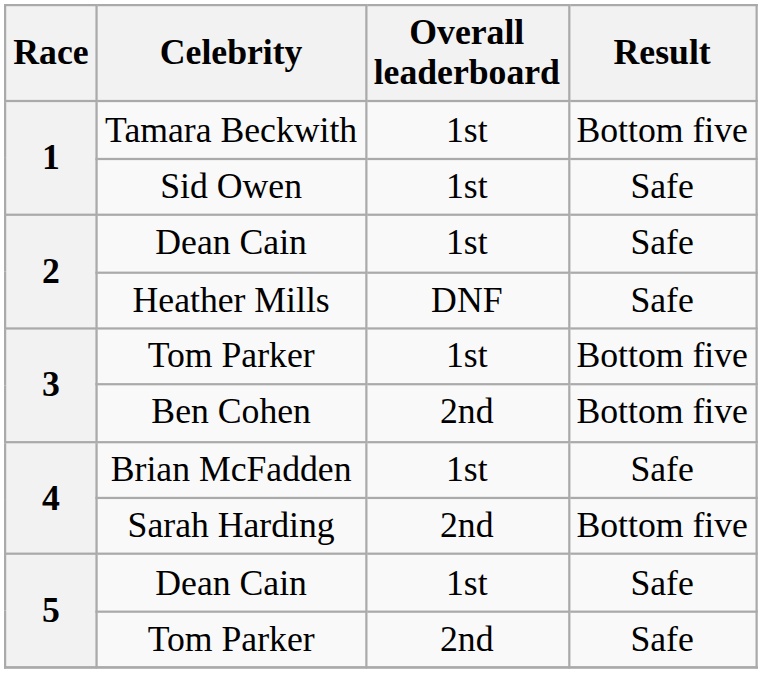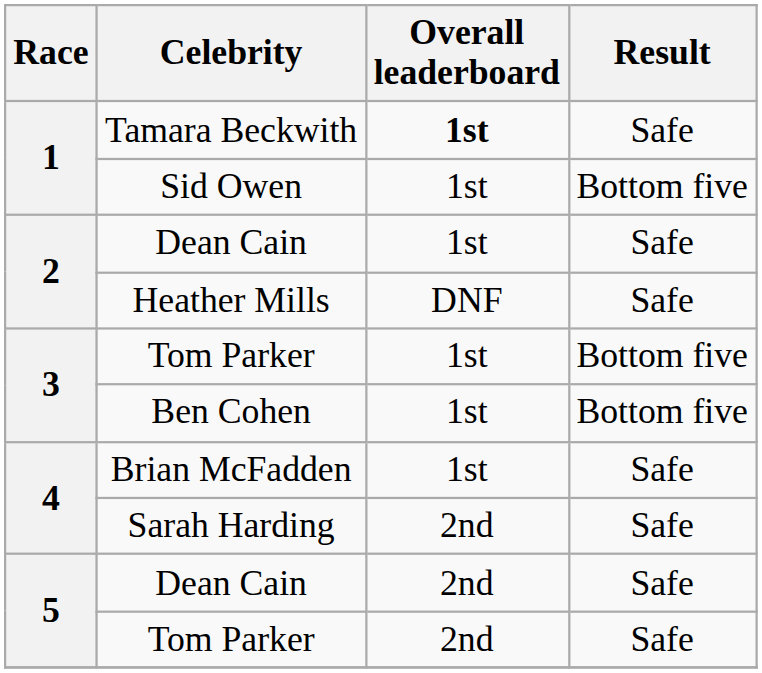 <table class="wikitable plainrowheaders" style="text-align:center;">
 <tr>
 <th>Race</th>
 <th>Celebrity</th>
 <th>Overall<br>leaderboard</th>
 <th>Result</th>
 </tr>
 <tr>
 <th rowspan=2>1</th>
 <td>Tamara Beckwith</td>
-<td>1st</td>
-<td>Bottom five</td>
+<td><strong>1st</strong></td>
+<td>Safe</td>
 </tr>
 <tr>
 <td>Sid Owen</td>
 <td>1st</td>
-<td>Safe</td>
+<td>Bottom five</td>
 </tr>
 <tr>
 <th rowspan=2>2</th>
 <td>Dean Cain</td>
 <td>1st</td>
 <td>Safe</td>
 </tr>
 <tr>
 <td>Heather Mills</td>
 <td>DNF</td>
 <td>Safe</td>
 </tr>
 <tr>
 <th rowspan=2>3</th>
 <td>Tom Parker</td>
 <td>1st</td>
 <td>Bottom five</td>
 </tr>
 <tr>
 <td>Ben Cohen</td>
-<td>2nd</td>
+<td>1st</td>
 <td>Bottom five</td>
 </tr>
 <tr>
 <th rowspan=2>4</th>
 <td>Brian McFadden</td>
 <td>1st</td>
 <td>Safe</td>
 </tr>
 <tr>
 <td>Sarah Harding</td>
 <td>2nd</td>
-<td>Bottom five</td>
+<td>Safe</td>
 </tr>
 <tr>
 <th rowspan=2>5</th>
 <td>Dean Cain</td>
-<td>1st</td>
+<td>2nd</td>
 <td>Safe</td>
 </tr>
 <tr>
 <td>Tom Parker</td>
 <td>2nd</td>
 <td>Safe</td>
 </tr>
 <tr>
 </tr>
 </table>
